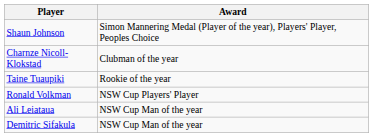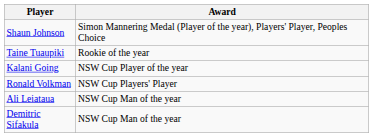 <table class="wikitable">
 <tr>
 <th>Player</th>
 <th>Award</th>
 </tr>
 <tr>
 <td><a href='#'>Shaun Johnson</a></td>
 <td>Simon Mannering Medal (Player of the year), Players' Player, Peoples Choice</td>
 </tr>
 <tr>
-<td><a href='#'>Charnze Nicoll-Klokstad</a></td>
-<td>Clubman of the year</td>
+<td><a href='#'>Taine Tuaupiki</a></td>
+<td>Rookie of the year</td>
 </tr>
 <tr>
-<td><a href='#'>Taine Tuaupiki</a></td>
-<td>Rookie of the year</td>
+<td><a href='#'>Kalani Going</a></td>
+<td>NSW Cup Player of the year</td>
 </tr>
 <tr>
 <td><a href='#'>Ronald Volkman</a></td>
 <td>NSW Cup Players' Player</td>
 </tr>
 <tr>
 <td><a href='#'>Ali Leiataua</a></td>
 <td>NSW Cup Man of the year</td>
 </tr>
 <tr>
 <td><a href='#'>Demitric Sifakula</a></td>
 <td>NSW Cup Man of the year</td>
 </tr>
 </table>
